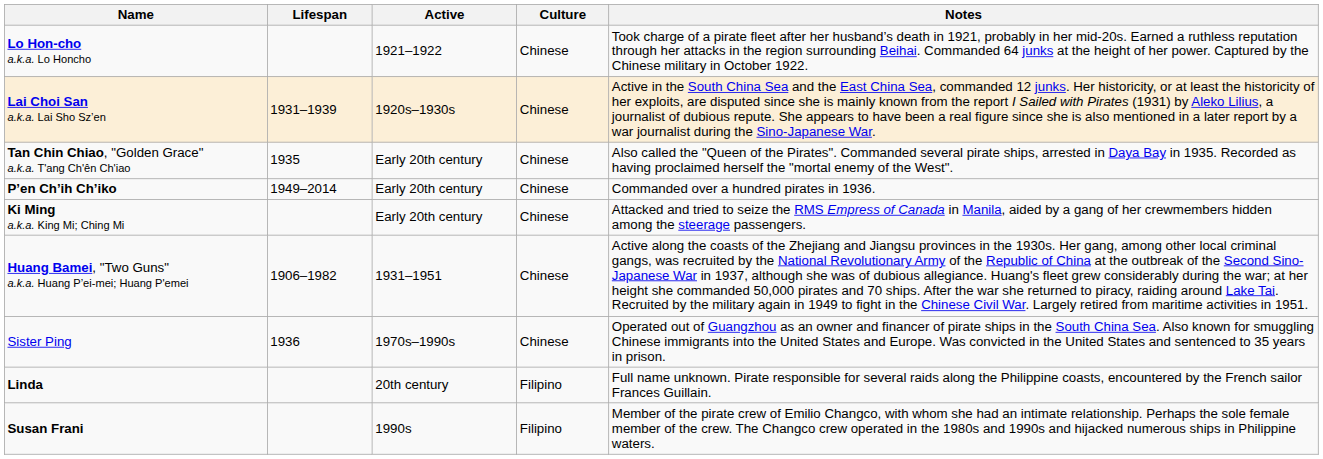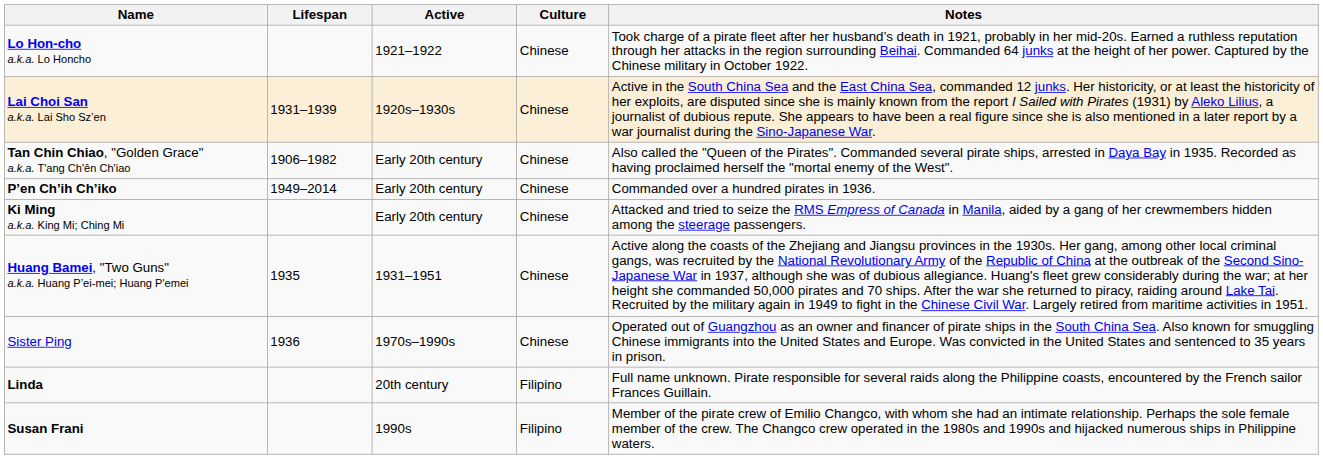 <table class="wikitable" style="text-align:left; width:100%;">
 <tr>
 <th width="20%">Name</th>
 <th width="8%">Lifespan</th>
 <th width="11%">Active</th>
 <th width="7%">Culture</th>
 <th width="54%">Notes</th>
 </tr>
 <tr>
 <td><strong><a href='#'>Lo Hon-cho</a></strong><br><small><em>a.k.a.</em> Lo Honcho</small></td>
 <td></td>
 <td>1921–1922</td>
 <td>Chinese</td>
 <td>Took charge of a pirate fleet after her husband’s death in 1921, probably in her mid-20s. Earned a ruthless reputation through her attacks in the region surrounding <a href='#'>Beihai</a>. Commanded 64 <a href='#'>junks</a> at the height of her power. Captured by the Chinese military in October 1922.</td>
 </tr>
 <tr>
 <td style="background:#fcefd7;"><strong><a href='#'>Lai Choi San</a></strong><br><small><em>a.k.a.</em> Lai Sho Sz’en</small></td>
 <td style="background:#fcefd7;"> 1931–1939</td>
 <td style="background:#fcefd7;">1920s–1930s</td>
 <td style="background:#fcefd7;">Chinese</td>
 <td style="background:#fcefd7;">Active in the <a href='#'>South China Sea</a> and the <a href='#'>East China Sea</a>, commanded 12 <a href='#'>junks</a>. Her historicity, or at least the historicity of her exploits, are disputed since she is mainly known from the report <em>I Sailed with Pirates</em> (1931) by <a href='#'>Aleko Lilius</a>, a journalist of dubious repute. She appears to have been a real figure since she is also mentioned in a later report by a war journalist during the <a href='#'>Sino-Japanese War</a>.</td>
 </tr>
 <tr>
 <td><strong>Tan Chin Chiao</strong>, "Golden Grace"<br><small><em>a.k.a.</em> T'ang Ch'ên Ch'iao</small></td>
-<td> 1935</td>
+<td>1906–1982</td>
 <td>Early 20th century</td>
 <td>Chinese</td>
 <td>Also called the "Queen of the Pirates". Commanded several pirate ships, arrested in <a href='#'>Daya Bay</a> in 1935. Recorded as having proclaimed herself the "mortal enemy of the West".</td>
 </tr>
 <tr>
 <td><strong>P’en Ch’ih Ch’iko</strong></td>
 <td>1949–2014</td>
 <td>Early 20th century</td>
 <td>Chinese</td>
 <td>Commanded over a hundred pirates in 1936.</td>
 </tr>
 <tr>
 <td><strong>Ki Ming</strong><br><small><em>a.k.a.</em> King Mi; Ching Mi</small></td>
 <td></td>
 <td>Early 20th century</td>
 <td>Chinese</td>
 <td>Attacked and tried to seize the <a href='#'>RMS <em>Empress of Canada</em></a> in <a href='#'>Manila</a>, aided by a gang of her crewmembers hidden among the <a href='#'>steerage</a> passengers.</td>
 </tr>
 <tr>
 <td><strong><a href='#'>Huang Bamei</a></strong>, "Two Guns"<br><small><em>a.k.a.</em> Huang P’ei-mei; Huang P'emei</small></td>
-<td>1906–1982</td>
+<td> 1935</td>
 <td>1931–1951</td>
 <td>Chinese</td>
 <td>Active along the coasts of the Zhejiang and Jiangsu provinces in the 1930s. Her gang, among other local criminal gangs, was recruited by the <a href='#'>National Revolutionary Army</a> of the <a href='#'>Republic of China</a> at the outbreak of the <a href='#'>Second Sino-Japanese War</a> in 1937, although she was of dubious allegiance. Huang's fleet grew considerably during the war; at her height she commanded 50,000 pirates and 70 ships. After the war she returned to piracy, raiding around <a href='#'>Lake Tai</a>. Recruited by the military again in 1949 to fight in the <a href='#'>Chinese Civil War</a>. Largely retired from maritime activities in 1951.</td>
 </tr>
 <tr>
 <td><a href='#'>Sister Ping</a></td>
 <td> 1936</td>
 <td>1970s–1990s</td>
 <td>Chinese</td>
 <td>Operated out of <a href='#'>Guangzhou</a> as an owner and financer of pirate ships in the <a href='#'>South China Sea</a>. Also known for smuggling Chinese immigrants into the United States and Europe. Was convicted in the United States and sentenced to 35 years in prison.</td>
 </tr>
 <tr>
 <td><strong>Linda</strong></td>
 <td></td>
 <td>20th century</td>
 <td>Filipino</td>
 <td>Full name unknown. Pirate responsible for several raids along the Philippine coasts, encountered by the French sailor Frances Guillain.</td>
 </tr>
 <tr>
 <td><strong>Susan Frani</strong></td>
 <td></td>
 <td>1990s</td>
 <td>Filipino</td>
 <td>Member of the pirate crew of Emilio Changco, with whom she had an intimate relationship. Perhaps the sole female member of the crew. The Changco crew operated in the 1980s and 1990s and hijacked numerous ships in Philippine waters.</td>
 </tr>
 </table>
